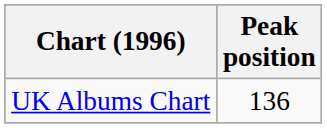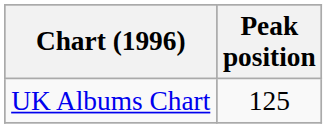 <table class="wikitable sortable">
 <tr>
 <th>Chart (1996)</th>
 <th>Peak<br>position</th>
 </tr>
 <tr>
 <td align="left"><a href='#'>UK Albums Chart</a></td>
-<td style="text-align:center;">136</td>
+<td style="text-align:center;">125</td>
 </tr>
 </table>
